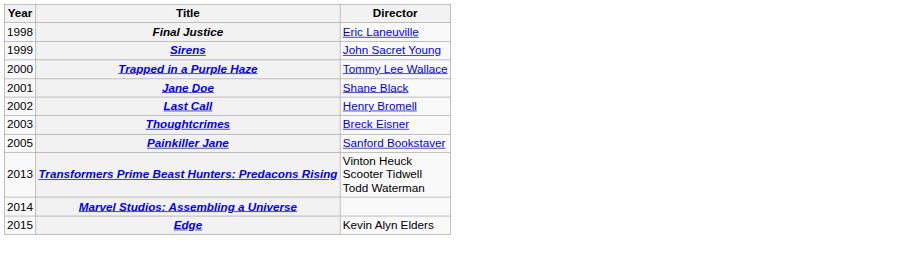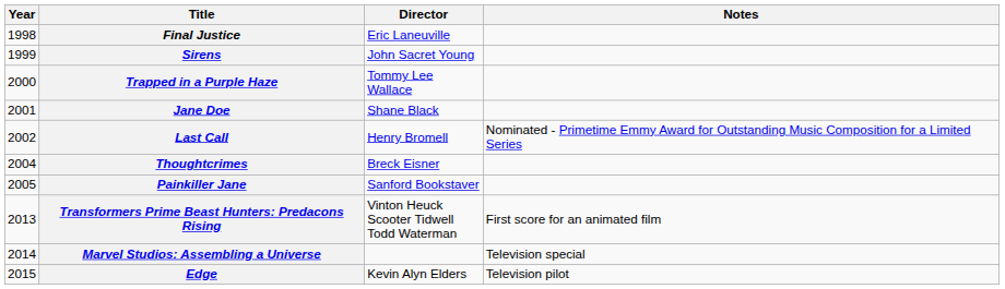 <table class="wikitable plainrowheaders">
 <tr>
 <th>Year</th>
 <th>Title</th>
 <th>Director</th>
+<th>Notes</th>
 </tr>
 <tr>
 <td>1998</td>
 <th scope="row" style="text-align:center;"><em>Final Justice</em></th>
 <td><a href='#'>Eric Laneuville</a></td>
+<td></td>
 </tr>
 <tr>
 <td>1999</td>
 <th scope="row" style="text-align:center;"><em><a href='#'>Sirens</a></em></th>
 <td><a href='#'>John Sacret Young</a></td>
+<td></td>
 </tr>
 <tr>
 <td>2000</td>
 <th scope="row" style="text-align:center;"><em><a href='#'>Trapped in a Purple Haze</a></em></th>
 <td><a href='#'>Tommy Lee Wallace</a></td>
+<td></td>
 </tr>
 <tr>
 <td>2001</td>
 <th scope="row" style="text-align:center;"><em><a href='#'>Jane Doe</a></em></th>
 <td><a href='#'>Shane Black</a></td>
+<td></td>
 </tr>
 <tr>
 <td>2002</td>
 <th scope="row" style="text-align:center;"><em><a href='#'>Last Call</a></em></th>
 <td><a href='#'>Henry Bromell</a></td>
+<td>Nominated - <a href='#'>Primetime Emmy Award for Outstanding Music Composition for a Limited Series</a></td>
 </tr>
 <tr>
-<td>2003</td>
+<td>2004</td>
 <th scope="row" style="text-align:center;"><em><a href='#'>Thoughtcrimes</a></em></th>
 <td><a href='#'>Breck Eisner</a></td>
+<td></td>
 </tr>
 <tr>
 <td>2005</td>
 <th scope="row" style="text-align:center;"><em><a href='#'>Painkiller Jane</a></em></th>
 <td><a href='#'>Sanford Bookstaver</a></td>
+<td></td>
 </tr>
 <tr>
 <td>2013</td>
 <th scope="row" style="text-align:center;"><em><a href='#'>Transformers Prime Beast Hunters: Predacons Rising</a></em></th>
 <td>Vinton Heuck<br>Scooter Tidwell<br>Todd Waterman</td>
+<td>First score for an animated film</td>
 </tr>
 <tr>
 <td>2014</td>
 <th scope="row" style="text-align:center;"><em><a href='#'>Marvel Studios: Assembling a Universe</a></em></th>
 <td></td>
+<td>Television special</td>
 </tr>
 <tr>
 <td>2015</td>
 <th scope="row" style="text-align:center;"><em><a href='#'>Edge</a></em></th>
 <td>Kevin Alyn Elders</td>
+<td>Television pilot</td>
 </tr>
 </table>
